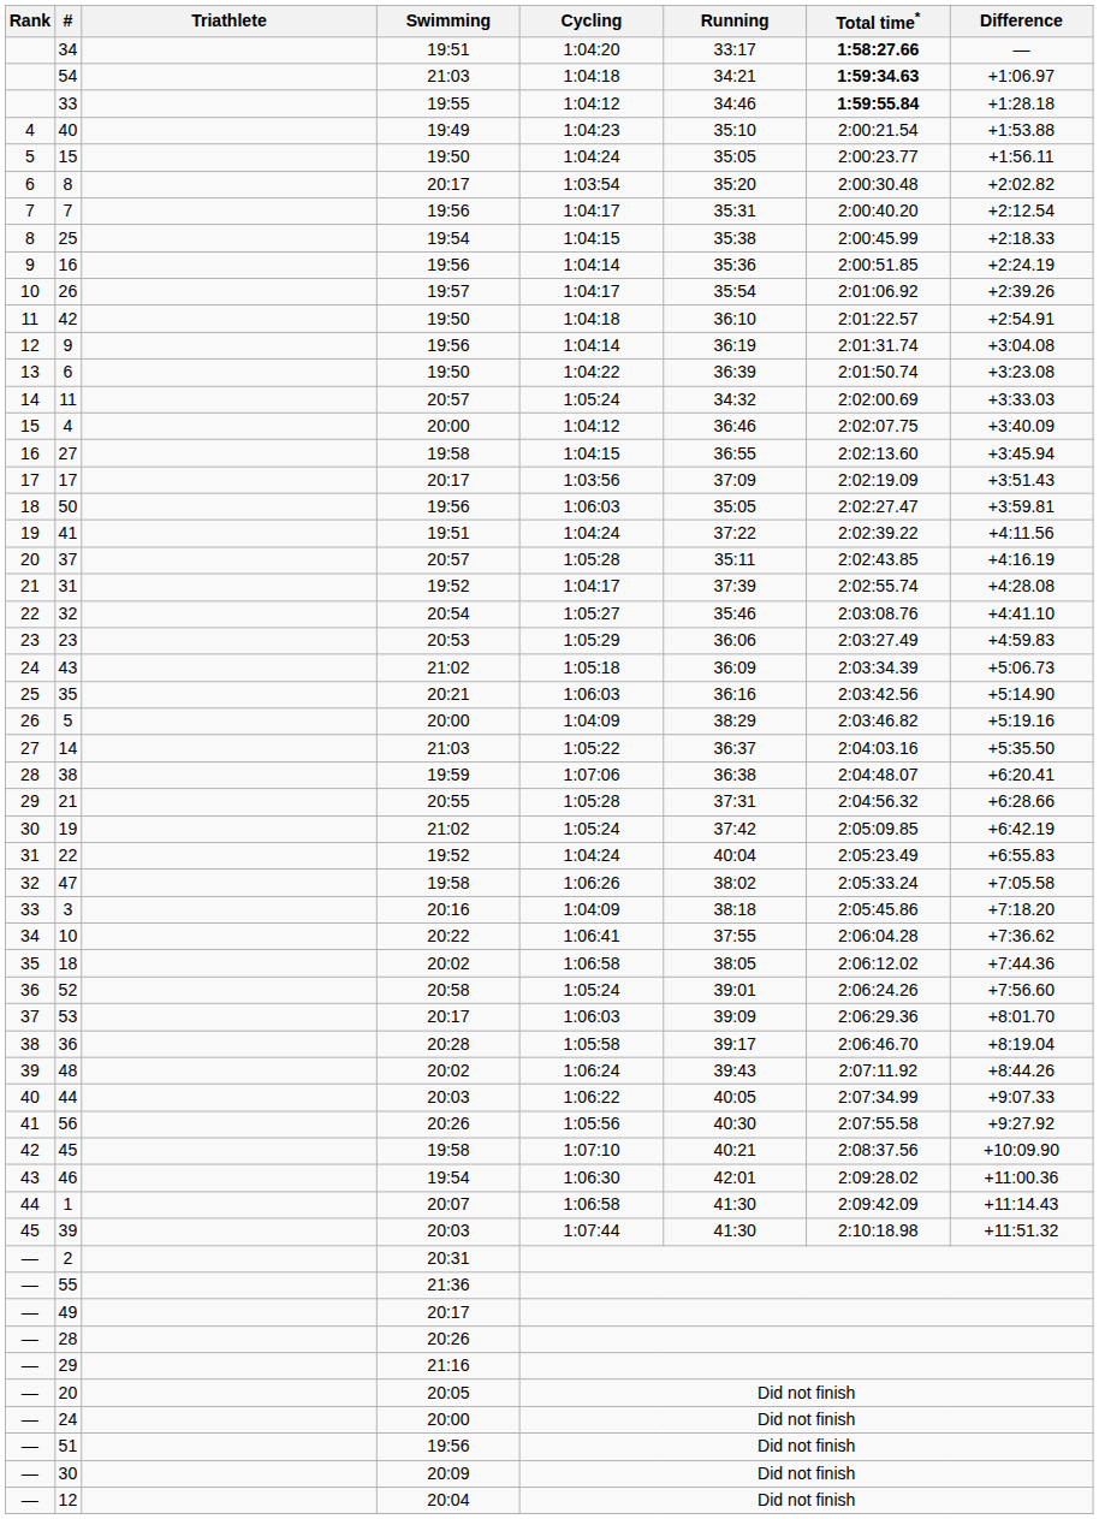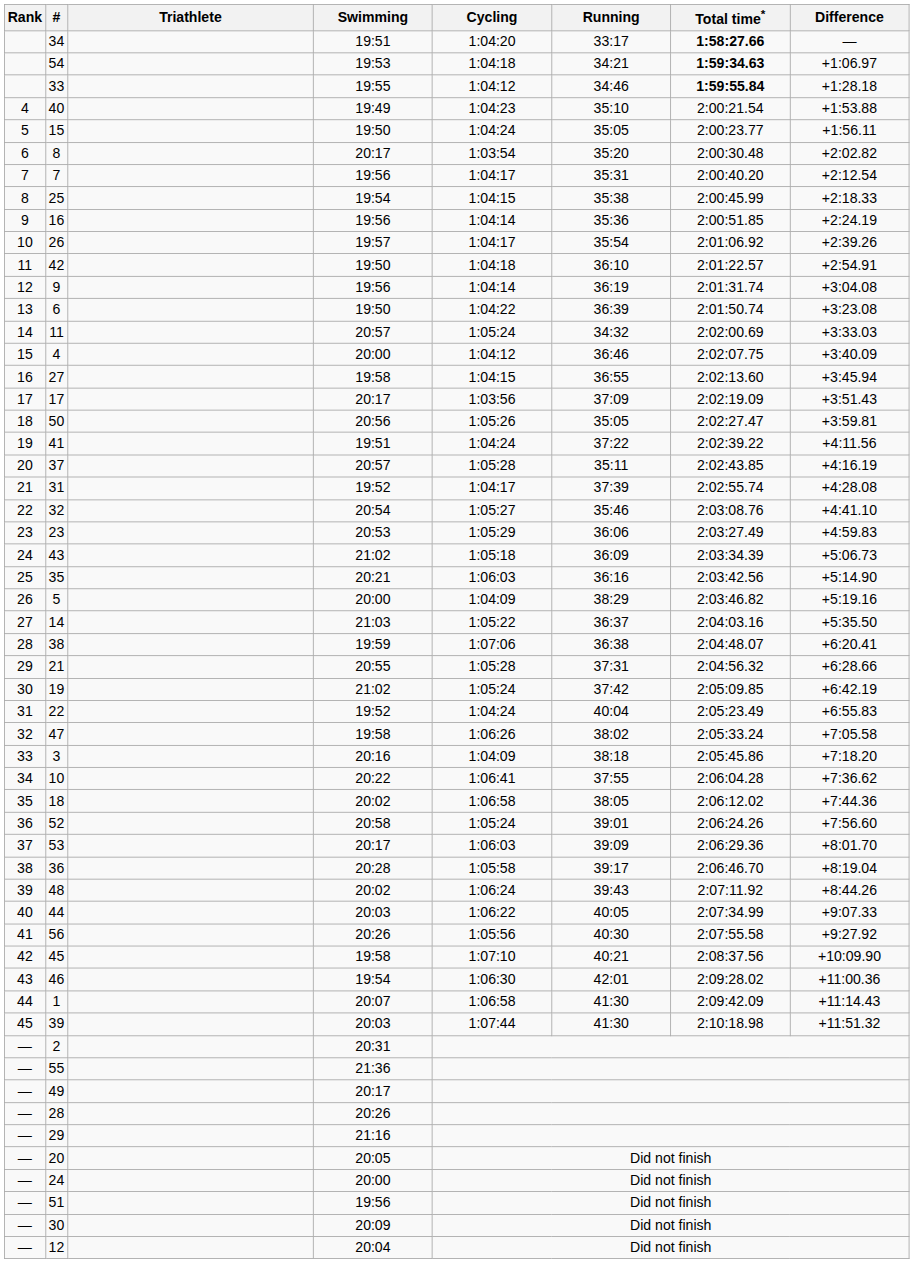 <table class="wikitable sortable" style="text-align:center">
 <tr>
 <th>Rank</th>
 <th>#</th>
 <th style="width:17em">Triathlete</th>
 <th style="width:8em">Swimming</th>
 <th style="width:8em">Cycling</th>
 <th style="width:8em">Running</th>
 <th style="width:8em">Total time<sup>*</sup></th>
 <th style="width:8em">Difference</th>
 </tr>
 <tr>
 <td></td>
 <td>34</td>
 <td align=left></td>
 <td>19:51</td>
 <td>1:04:20</td>
 <td>33:17</td>
 <td><strong>1:58:27.66</strong></td>
 <td>—</td>
 </tr>
 <tr>
 <td></td>
 <td>54</td>
 <td align=left></td>
-<td>21:03</td>
+<td>19:53</td>
 <td>1:04:18</td>
 <td>34:21</td>
 <td><strong>1:59:34.63</strong></td>
 <td>+1:06.97</td>
 </tr>
 <tr>
 <td></td>
 <td>33</td>
 <td align=left></td>
 <td>19:55</td>
 <td>1:04:12</td>
 <td>34:46</td>
 <td><strong>1:59:55.84</strong></td>
 <td>+1:28.18</td>
 </tr>
 <tr>
 <td>4</td>
 <td>40</td>
 <td align=left></td>
 <td>19:49</td>
 <td>1:04:23</td>
 <td>35:10</td>
 <td>2:00:21.54</td>
 <td>+1:53.88</td>
 </tr>
 <tr>
 <td>5</td>
 <td>15</td>
 <td align=left></td>
 <td>19:50</td>
 <td>1:04:24</td>
 <td>35:05</td>
 <td>2:00:23.77</td>
 <td>+1:56.11</td>
 </tr>
 <tr>
 <td>6</td>
 <td>8</td>
 <td align=left></td>
 <td>20:17</td>
 <td>1:03:54</td>
 <td>35:20</td>
 <td>2:00:30.48</td>
 <td>+2:02.82</td>
 </tr>
 <tr>
 <td>7</td>
 <td>7</td>
 <td align=left></td>
 <td>19:56</td>
 <td>1:04:17</td>
 <td>35:31</td>
 <td>2:00:40.20</td>
 <td>+2:12.54</td>
 </tr>
 <tr>
 <td>8</td>
 <td>25</td>
 <td align=left></td>
 <td>19:54</td>
 <td>1:04:15</td>
 <td>35:38</td>
 <td>2:00:45.99</td>
 <td>+2:18.33</td>
 </tr>
 <tr>
 <td>9</td>
 <td>16</td>
 <td align=left></td>
 <td>19:56</td>
 <td>1:04:14</td>
 <td>35:36</td>
 <td>2:00:51.85</td>
 <td>+2:24.19</td>
 </tr>
 <tr>
 <td>10</td>
 <td>26</td>
 <td align=left></td>
 <td>19:57</td>
 <td>1:04:17</td>
 <td>35:54</td>
 <td>2:01:06.92</td>
 <td>+2:39.26</td>
 </tr>
 <tr>
 <td>11</td>
 <td>42</td>
 <td align=left></td>
 <td>19:50</td>
 <td>1:04:18</td>
 <td>36:10</td>
 <td>2:01:22.57</td>
 <td>+2:54.91</td>
 </tr>
 <tr>
 <td>12</td>
 <td>9</td>
 <td align=left></td>
 <td>19:56</td>
 <td>1:04:14</td>
 <td>36:19</td>
 <td>2:01:31.74</td>
 <td>+3:04.08</td>
 </tr>
 <tr>
 <td>13</td>
 <td>6</td>
 <td align=left></td>
 <td>19:50</td>
 <td>1:04:22</td>
 <td>36:39</td>
 <td>2:01:50.74</td>
 <td>+3:23.08</td>
 </tr>
 <tr>
 <td>14</td>
 <td>11</td>
 <td align=left></td>
 <td>20:57</td>
 <td>1:05:24</td>
 <td>34:32</td>
 <td>2:02:00.69</td>
 <td>+3:33.03</td>
 </tr>
 <tr>
 <td>15</td>
 <td>4</td>
 <td align=left></td>
 <td>20:00</td>
 <td>1:04:12</td>
 <td>36:46</td>
 <td>2:02:07.75</td>
 <td>+3:40.09</td>
 </tr>
 <tr>
 <td>16</td>
 <td>27</td>
 <td align=left></td>
 <td>19:58</td>
 <td>1:04:15</td>
 <td>36:55</td>
 <td>2:02:13.60</td>
 <td>+3:45.94</td>
 </tr>
 <tr>
 <td>17</td>
 <td>17</td>
 <td align=left></td>
 <td>20:17</td>
 <td>1:03:56</td>
 <td>37:09</td>
 <td>2:02:19.09</td>
 <td>+3:51.43</td>
 </tr>
 <tr>
 <td>18</td>
 <td>50</td>
 <td align=left></td>
-<td>19:56</td>
-<td>1:06:03</td>
+<td>20:56</td>
+<td>1:05:26</td>
 <td>35:05</td>
 <td>2:02:27.47</td>
 <td>+3:59.81</td>
 </tr>
 <tr>
 <td>19</td>
 <td>41</td>
 <td align=left></td>
 <td>19:51</td>
 <td>1:04:24</td>
 <td>37:22</td>
 <td>2:02:39.22</td>
 <td>+4:11.56</td>
 </tr>
 <tr>
 <td>20</td>
 <td>37</td>
 <td align=left></td>
 <td>20:57</td>
 <td>1:05:28</td>
 <td>35:11</td>
 <td>2:02:43.85</td>
 <td>+4:16.19</td>
 </tr>
 <tr>
 <td>21</td>
 <td>31</td>
 <td align=left></td>
 <td>19:52</td>
 <td>1:04:17</td>
 <td>37:39</td>
 <td>2:02:55.74</td>
 <td>+4:28.08</td>
 </tr>
 <tr>
 <td>22</td>
 <td>32</td>
 <td align=left></td>
 <td>20:54</td>
 <td>1:05:27</td>
 <td>35:46</td>
 <td>2:03:08.76</td>
 <td>+4:41.10</td>
 </tr>
 <tr>
 <td>23</td>
 <td>23</td>
 <td align=left></td>
 <td>20:53</td>
 <td>1:05:29</td>
 <td>36:06</td>
 <td>2:03:27.49</td>
 <td>+4:59.83</td>
 </tr>
 <tr>
 <td>24</td>
 <td>43</td>
 <td align=left></td>
 <td>21:02</td>
 <td>1:05:18</td>
 <td>36:09</td>
 <td>2:03:34.39</td>
 <td>+5:06.73</td>
 </tr>
 <tr>
 <td>25</td>
 <td>35</td>
 <td align=left></td>
 <td>20:21</td>
 <td>1:06:03</td>
 <td>36:16</td>
 <td>2:03:42.56</td>
 <td>+5:14.90</td>
 </tr>
 <tr>
 <td>26</td>
 <td>5</td>
 <td align=left></td>
 <td>20:00</td>
 <td>1:04:09</td>
 <td>38:29</td>
 <td>2:03:46.82</td>
 <td>+5:19.16</td>
 </tr>
 <tr>
 <td>27</td>
 <td>14</td>
 <td align=left></td>
 <td>21:03</td>
 <td>1:05:22</td>
 <td>36:37</td>
 <td>2:04:03.16</td>
 <td>+5:35.50</td>
 </tr>
 <tr>
 <td>28</td>
 <td>38</td>
 <td align=left></td>
 <td>19:59</td>
 <td>1:07:06</td>
 <td>36:38</td>
 <td>2:04:48.07</td>
 <td>+6:20.41</td>
 </tr>
 <tr>
 <td>29</td>
 <td>21</td>
 <td align=left></td>
 <td>20:55</td>
 <td>1:05:28</td>
 <td>37:31</td>
 <td>2:04:56.32</td>
 <td>+6:28.66</td>
 </tr>
 <tr>
 <td>30</td>
 <td>19</td>
 <td align=left></td>
 <td>21:02</td>
 <td>1:05:24</td>
 <td>37:42</td>
 <td>2:05:09.85</td>
 <td>+6:42.19</td>
 </tr>
 <tr>
 <td>31</td>
 <td>22</td>
 <td align=left></td>
 <td>19:52</td>
 <td>1:04:24</td>
 <td>40:04</td>
 <td>2:05:23.49</td>
 <td>+6:55.83</td>
 </tr>
 <tr>
 <td>32</td>
 <td>47</td>
 <td align=left></td>
 <td>19:58</td>
 <td>1:06:26</td>
 <td>38:02</td>
 <td>2:05:33.24</td>
 <td>+7:05.58</td>
 </tr>
 <tr>
 <td>33</td>
 <td>3</td>
 <td align=left></td>
 <td>20:16</td>
 <td>1:04:09</td>
 <td>38:18</td>
 <td>2:05:45.86</td>
 <td>+7:18.20</td>
 </tr>
 <tr>
 <td>34</td>
 <td>10</td>
 <td align=left></td>
 <td>20:22</td>
 <td>1:06:41</td>
 <td>37:55</td>
 <td>2:06:04.28</td>
 <td>+7:36.62</td>
 </tr>
 <tr>
 <td>35</td>
 <td>18</td>
 <td align=left></td>
 <td>20:02</td>
 <td>1:06:58</td>
 <td>38:05</td>
 <td>2:06:12.02</td>
 <td>+7:44.36</td>
 </tr>
 <tr>
 <td>36</td>
 <td>52</td>
 <td align=left></td>
 <td>20:58</td>
 <td>1:05:24</td>
 <td>39:01</td>
 <td>2:06:24.26</td>
 <td>+7:56.60</td>
 </tr>
 <tr>
 <td>37</td>
 <td>53</td>
 <td align=left></td>
 <td>20:17</td>
 <td>1:06:03</td>
 <td>39:09</td>
 <td>2:06:29.36</td>
 <td>+8:01.70</td>
 </tr>
 <tr>
 <td>38</td>
 <td>36</td>
 <td align=left></td>
 <td>20:28</td>
 <td>1:05:58</td>
 <td>39:17</td>
 <td>2:06:46.70</td>
 <td>+8:19.04</td>
 </tr>
 <tr>
 <td>39</td>
 <td>48</td>
 <td align=left></td>
 <td>20:02</td>
 <td>1:06:24</td>
 <td>39:43</td>
 <td>2:07:11.92</td>
 <td>+8:44.26</td>
 </tr>
 <tr>
 <td>40</td>
 <td>44</td>
 <td align=left></td>
 <td>20:03</td>
 <td>1:06:22</td>
 <td>40:05</td>
 <td>2:07:34.99</td>
 <td>+9:07.33</td>
 </tr>
 <tr>
 <td>41</td>
 <td>56</td>
 <td align=left></td>
 <td>20:26</td>
 <td>1:05:56</td>
 <td>40:30</td>
 <td>2:07:55.58</td>
 <td>+9:27.92</td>
 </tr>
 <tr>
 <td>42</td>
 <td>45</td>
 <td align=left></td>
 <td>19:58</td>
 <td>1:07:10</td>
 <td>40:21</td>
 <td>2:08:37.56</td>
 <td>+10:09.90</td>
 </tr>
 <tr>
 <td>43</td>
 <td>46</td>
 <td align=left></td>
 <td>19:54</td>
 <td>1:06:30</td>
 <td>42:01</td>
 <td>2:09:28.02</td>
 <td>+11:00.36</td>
 </tr>
 <tr>
 <td>44</td>
 <td>1</td>
 <td align=left></td>
 <td>20:07</td>
 <td>1:06:58</td>
 <td>41:30</td>
 <td>2:09:42.09</td>
 <td>+11:14.43</td>
 </tr>
 <tr>
 <td>45</td>
 <td>39</td>
 <td align=left></td>
 <td>20:03</td>
 <td>1:07:44</td>
 <td>41:30</td>
 <td>2:10:18.98</td>
 <td>+11:51.32</td>
 </tr>
 <tr>
 <td>—</td>
 <td>2</td>
 <td align=left></td>
 <td>20:31</td>
 <td colspan=4></td>
 </tr>
 <tr>
 <td>—</td>
 <td>55</td>
 <td align=left></td>
 <td>21:36</td>
 <td colspan=4></td>
 </tr>
 <tr>
 <td>—</td>
 <td>49</td>
 <td align=left></td>
 <td>20:17</td>
 <td colspan=4></td>
 </tr>
 <tr>
 <td>—</td>
 <td>28</td>
 <td align=left></td>
 <td>20:26</td>
 <td colspan=4></td>
 </tr>
 <tr>
 <td>—</td>
 <td>29</td>
 <td align=left></td>
 <td>21:16</td>
 <td colspan=4></td>
 </tr>
 <tr>
 <td>—</td>
 <td>20</td>
 <td align=left></td>
 <td>20:05</td>
 <td colspan=4>Did not finish</td>
 </tr>
 <tr>
 <td>—</td>
 <td>24</td>
 <td align=left></td>
 <td>20:00</td>
 <td colspan=4>Did not finish</td>
 </tr>
 <tr>
 <td>—</td>
 <td>51</td>
 <td align=left></td>
 <td>19:56</td>
 <td colspan=4>Did not finish</td>
 </tr>
 <tr>
 <td>—</td>
 <td>30</td>
 <td align=left></td>
 <td>20:09</td>
 <td colspan=4>Did not finish</td>
 </tr>
 <tr>
 <td>—</td>
 <td>12</td>
 <td align=left></td>
 <td>20:04</td>
 <td colspan=4>Did not finish</td>
 </tr>
 </table>
